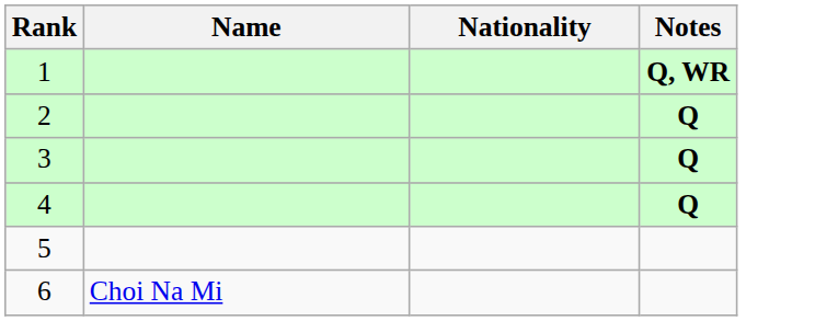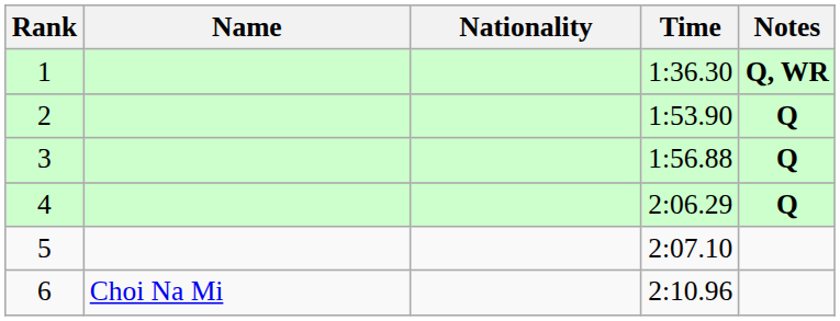 <table class="wikitable sortable" style="text-align:center">
 <tr>
 <th>Rank</th>
 <th style="width:180px">Name</th>
 <th style="width:125px">Nationality</th>
+<th>Time</th>
 <th>Notes</th>
 </tr>
 <tr style="background:#cfc;">
 <td>1</td>
 <td style="text-align:left;"></td>
 <td style="text-align:left;"></td>
+<td>1:36.30</td>
 <td><strong>Q, WR</strong></td>
 </tr>
 <tr style="background:#cfc;">
 <td>2</td>
 <td style="text-align:left;"></td>
 <td style="text-align:left;"></td>
+<td>1:53.90</td>
 <td><strong>Q</strong></td>
 </tr>
 <tr style="background:#cfc;">
 <td>3</td>
 <td style="text-align:left;"></td>
 <td style="text-align:left;"></td>
+<td>1:56.88</td>
 <td><strong>Q</strong></td>
 </tr>
 <tr style="background:#cfc;">
 <td>4</td>
 <td style="text-align:left;"></td>
 <td style="text-align:left;"></td>
+<td>2:06.29</td>
 <td><strong>Q</strong></td>
 </tr>
 <tr>
 <td>5</td>
 <td style="text-align:left;"></td>
 <td style="text-align:left;"></td>
+<td>2:07.10</td>
 <td></td>
 </tr>
 <tr>
 <td>6</td>
 <td style="text-align:left;"><a href='#'>Choi Na Mi</a></td>
 <td style="text-align:left;"></td>
+<td>2:10.96</td>
 <td></td>
 </tr>
 </table>
